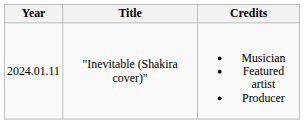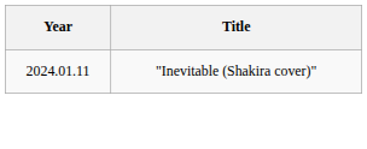 <table class="wikitable unsortable" style="text-align: center; width: 400px; height: 100px;">
 <tr>
 <th>Year</th>
 <th>Title</th>
-<th>Credits</th>
 </tr>
 <tr>
 <td>2024.01.11</td>
 <td>"Inevitable (Shakira cover)"</td>
-<td><br><ul><li>Musician</li><li>Featured artist</li><li>Producer</li></ul></td>
 </tr>
 </table>
